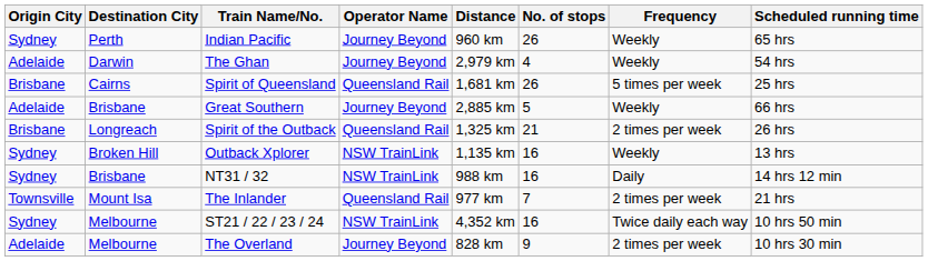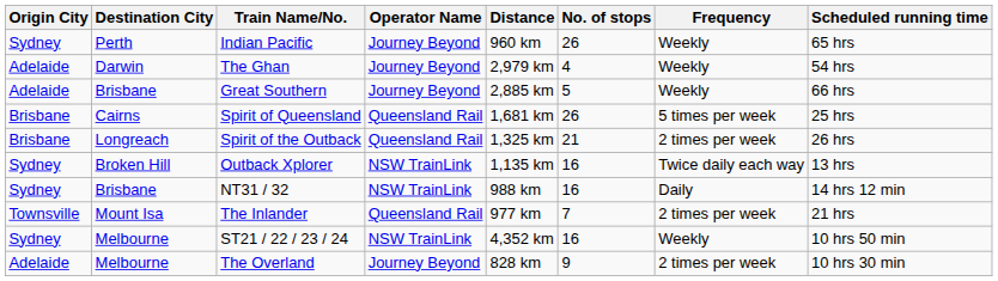 <table class="wikitable sortable" width= align=>
 <tr>
 <th>Origin City</th>
 <th>Destination City</th>
 <th>Train Name/No.</th>
 <th>Operator Name</th>
 <th>Distance</th>
 <th>No. of stops</th>
 <th>Frequency</th>
 <th data-sort-type="number">Scheduled running time</th>
 </tr>
 <tr>
 <td><a href='#'>Sydney</a></td>
 <td><a href='#'>Perth</a></td>
 <td><a href='#'>Indian Pacific</a></td>
 <td><a href='#'>Journey Beyond</a></td>
 <td>960 km</td>
 <td>26</td>
 <td>Weekly</td>
 <td>65 hrs</td>
 </tr>
 <tr>
 <td><a href='#'>Adelaide</a></td>
 <td><a href='#'>Darwin</a></td>
 <td><a href='#'>The Ghan</a></td>
 <td><a href='#'>Journey Beyond</a></td>
 <td>2,979 km</td>
 <td>4</td>
 <td>Weekly</td>
 <td>54 hrs</td>
 </tr>
 <tr>
+<td><a href='#'>Adelaide</a></td>
+<td><a href='#'>Brisbane</a></td>
+<td><a href='#'>Great Southern</a></td>
+<td><a href='#'>Journey Beyond</a></td>
+<td>2,885 km</td>
+<td>5</td>
+<td>Weekly</td>
+<td>66 hrs</td>
+</tr>
+<tr>
 <td><a href='#'>Brisbane</a></td>
 <td><a href='#'>Cairns</a></td>
 <td><a href='#'>Spirit of Queensland</a></td>
 <td><a href='#'>Queensland Rail</a></td>
 <td>1,681 km</td>
 <td>26</td>
 <td>5 times per week</td>
 <td>25 hrs</td>
-</tr>
-<tr>
-<td><a href='#'>Adelaide</a></td>
-<td><a href='#'>Brisbane</a></td>
-<td><a href='#'>Great Southern</a></td>
-<td><a href='#'>Journey Beyond</a></td>
-<td>2,885 km</td>
-<td>5</td>
-<td>Weekly</td>
-<td>66 hrs</td>
 </tr>
 <tr>
 <td><a href='#'>Brisbane</a></td>
 <td><a href='#'>Longreach</a></td>
 <td><a href='#'>Spirit of the Outback</a></td>
 <td><a href='#'>Queensland Rail</a></td>
 <td>1,325 km</td>
 <td>21</td>
 <td>2 times per week</td>
 <td>26 hrs</td>
 </tr>
 <tr>
 <td><a href='#'>Sydney</a></td>
 <td><a href='#'>Broken Hill</a></td>
 <td><a href='#'>Outback Xplorer</a></td>
 <td><a href='#'>NSW TrainLink</a></td>
 <td>1,135 km</td>
 <td>16</td>
-<td>Weekly</td>
+<td>Twice daily each way</td>
 <td>13 hrs</td>
 </tr>
 <tr>
 <td><a href='#'>Sydney</a></td>
 <td><a href='#'>Brisbane</a></td>
 <td>NT31 / 32</td>
 <td><a href='#'>NSW TrainLink</a></td>
 <td>988 km</td>
 <td>16</td>
 <td>Daily</td>
 <td>14 hrs 12 min</td>
 </tr>
 <tr>
 <td><a href='#'>Townsville</a></td>
 <td><a href='#'>Mount Isa</a></td>
 <td><a href='#'>The Inlander</a></td>
 <td><a href='#'>Queensland Rail</a></td>
 <td>977 km</td>
 <td>7</td>
 <td>2 times per week</td>
 <td>21 hrs</td>
 </tr>
 <tr>
 <td><a href='#'>Sydney</a></td>
 <td><a href='#'>Melbourne</a></td>
 <td>ST21 / 22 / 23 / 24</td>
 <td><a href='#'>NSW TrainLink</a></td>
 <td>4,352 km</td>
 <td>16</td>
-<td>Twice daily each way</td>
+<td>Weekly</td>
 <td>10 hrs 50 min</td>
 </tr>
 <tr>
 <td><a href='#'>Adelaide</a></td>
 <td><a href='#'>Melbourne</a></td>
 <td><a href='#'>The Overland</a></td>
 <td><a href='#'>Journey Beyond</a></td>
 <td>828 km</td>
 <td>9</td>
 <td>2 times per week</td>
 <td>10 hrs 30 min</td>
 </tr>
 </table>
